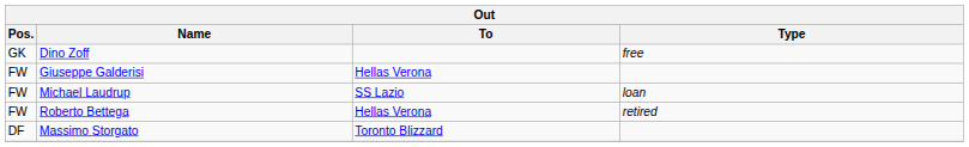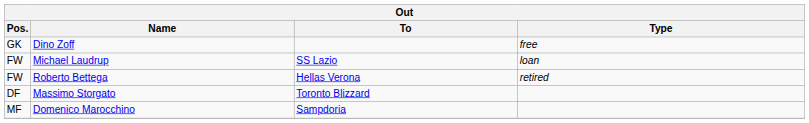 <table class="wikitable" style="font-size:100%;width:99%;">
 <tr>
 <th colspan="4">Out</th>
 </tr>
 <tr>
 <th width=3%>Pos.</th>
 <th width=33%>Name</th>
 <th width=28%>To</th>
 <th width=36%>Type</th>
 </tr>
 <tr>
 <td>GK</td>
 <td><a href='#'>Dino Zoff</a></td>
 <td></td>
 <td><em>free</em></td>
-</tr>
-<tr>
-<td>FW</td>
-<td><a href='#'>Giuseppe Galderisi</a></td>
-<td><a href='#'>Hellas Verona</a></td>
-<td></td>
 </tr>
 <tr>
 <td>FW</td>
 <td><a href='#'>Michael Laudrup</a></td>
 <td><a href='#'>SS Lazio</a></td>
 <td><em>loan</em></td>
 </tr>
 <tr>
 <td>FW</td>
 <td><a href='#'>Roberto Bettega</a></td>
 <td><a href='#'>Hellas Verona</a></td>
 <td><em>retired</em></td>
 </tr>
 <tr>
 <td>DF</td>
 <td><a href='#'>Massimo Storgato</a></td>
 <td><a href='#'>Toronto Blizzard</a></td>
 <td></td>
 </tr>
 <tr>
+<td>MF</td>
+<td><a href='#'>Domenico Marocchino</a></td>
+<td><a href='#'>Sampdoria</a></td>
+<td></td>
+</tr>
+<tr>
 </tr>
 </table>
